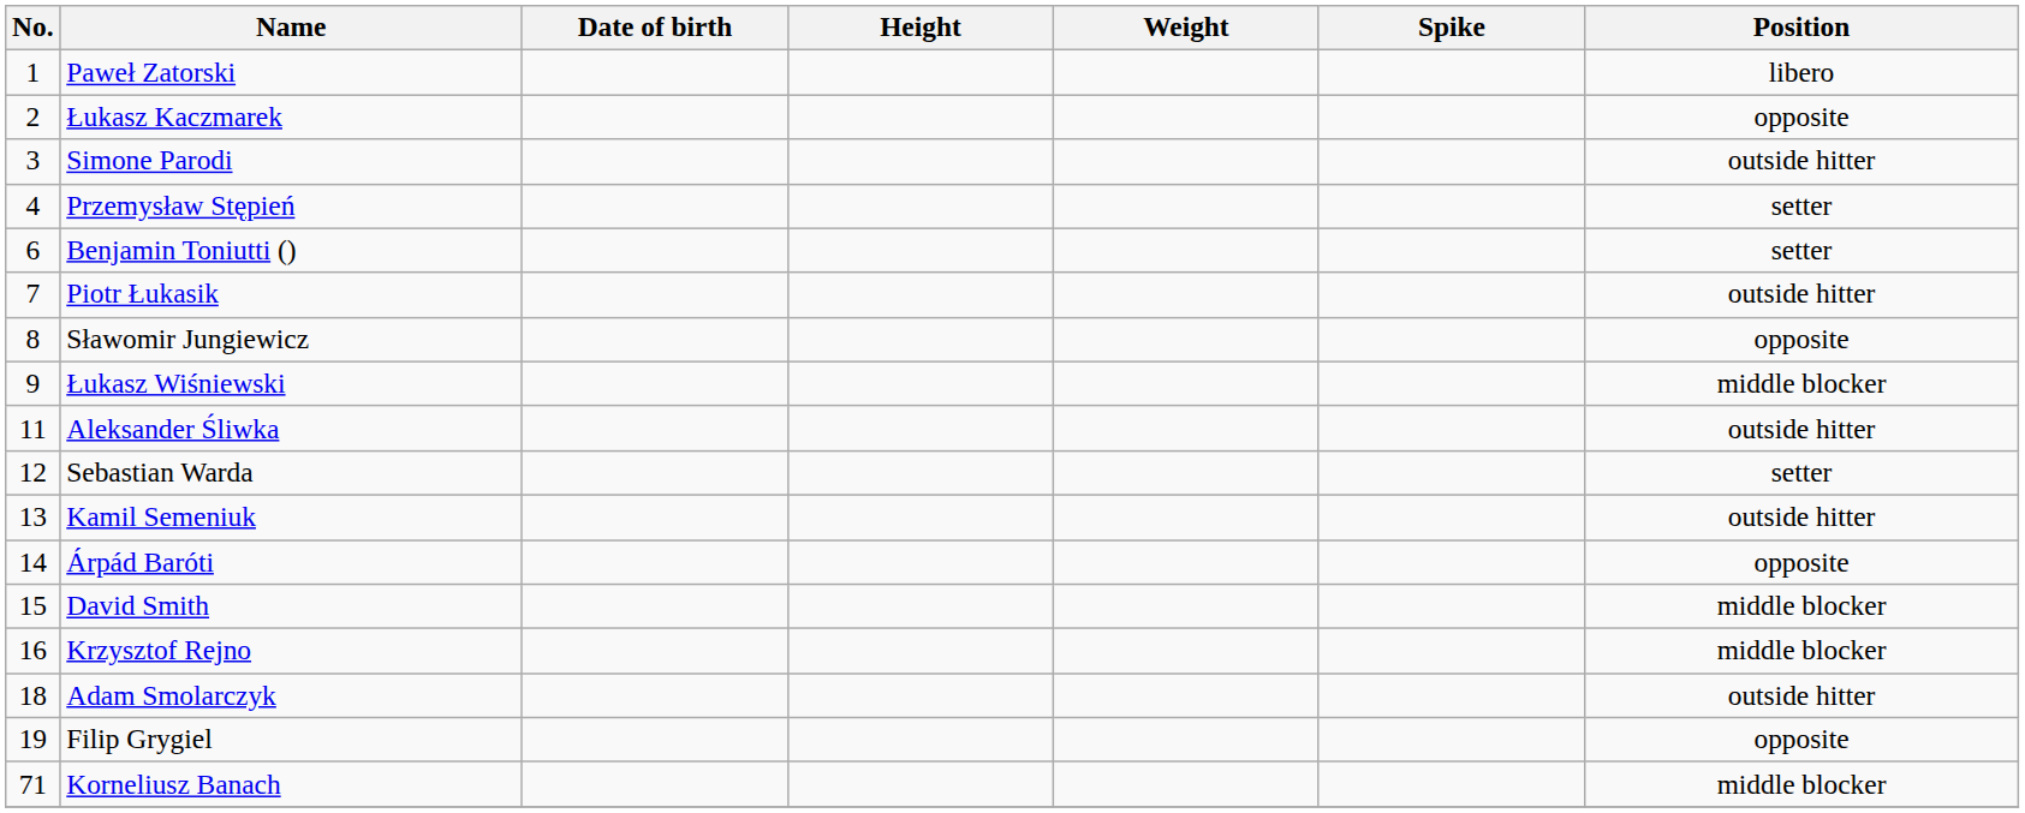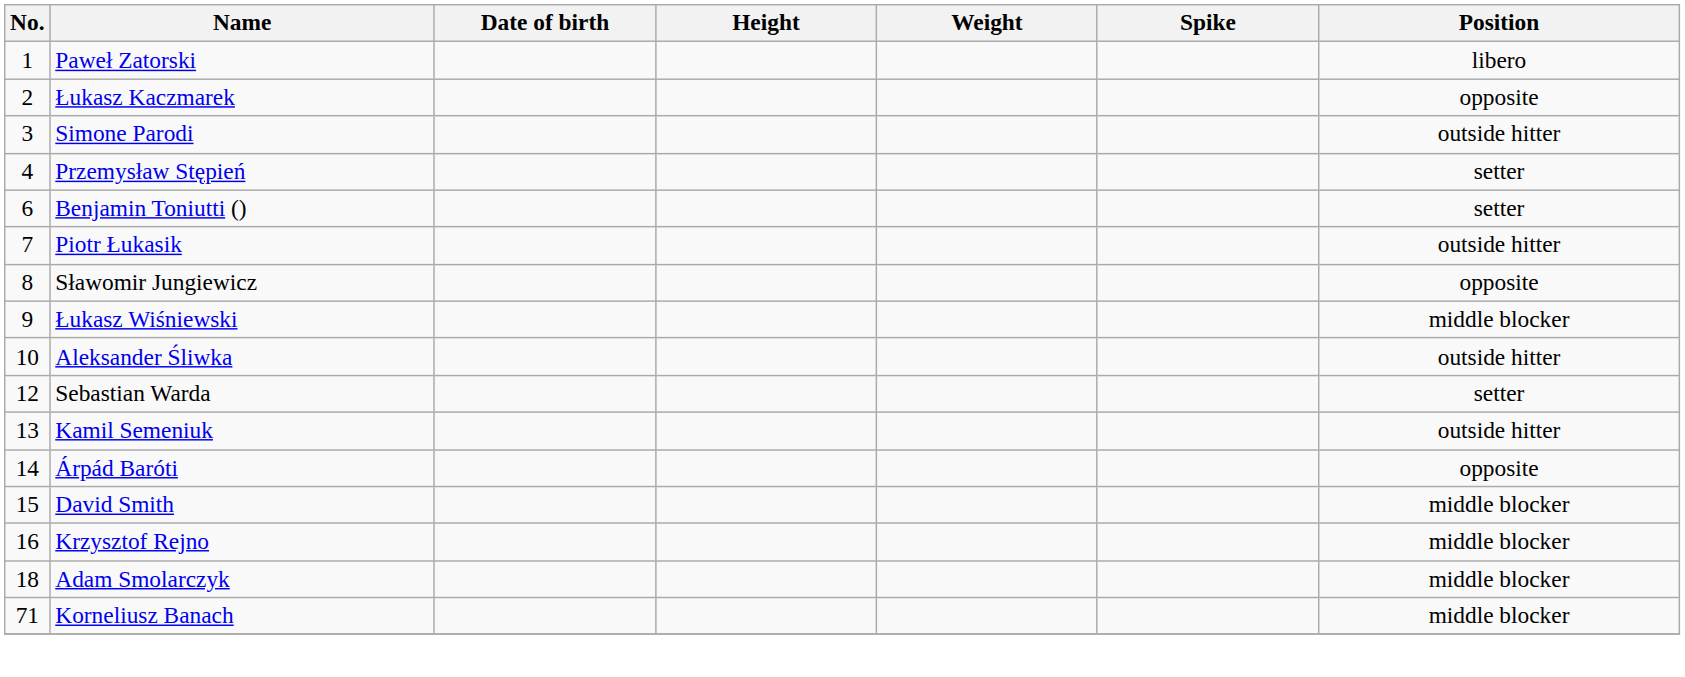 <table class="wikitable sortable" style="font-size:100%; text-align:center;">
 <tr>
 <th>No.</th>
 <th style="width:16em">Name</th>
 <th style="width:9em">Date of birth</th>
 <th style="width:9em">Height</th>
 <th style="width:9em">Weight</th>
 <th style="width:9em">Spike</th>
 <th style="width:15em">Position</th>
 </tr>
 <tr>
 <td>1</td>
 <td align=left> <a href='#'>Paweł Zatorski</a></td>
 <td align=right></td>
 <td></td>
 <td></td>
 <td></td>
 <td>libero</td>
 </tr>
 <tr>
 <td>2</td>
 <td align=left> <a href='#'>Łukasz Kaczmarek</a></td>
 <td align=right></td>
 <td></td>
 <td></td>
 <td></td>
 <td>opposite</td>
 </tr>
 <tr>
 <td>3</td>
 <td align=left> <a href='#'>Simone Parodi</a></td>
 <td align=right></td>
 <td></td>
 <td></td>
 <td></td>
 <td>outside hitter</td>
 </tr>
 <tr>
 <td>4</td>
 <td align=left> <a href='#'>Przemysław Stępień</a></td>
 <td align=right></td>
 <td></td>
 <td></td>
 <td></td>
 <td>setter</td>
 </tr>
 <tr>
 <td>6</td>
 <td align=left> <a href='#'>Benjamin Toniutti</a> ()</td>
 <td align=right></td>
 <td></td>
 <td></td>
 <td></td>
 <td>setter</td>
 </tr>
 <tr>
 <td>7</td>
 <td align=left> <a href='#'>Piotr Łukasik</a></td>
 <td align=right></td>
 <td></td>
 <td></td>
 <td></td>
 <td>outside hitter</td>
 </tr>
 <tr>
 <td>8</td>
 <td align=left> Sławomir Jungiewicz</td>
 <td align="right"></td>
 <td></td>
 <td></td>
 <td></td>
 <td>opposite</td>
 </tr>
 <tr>
 <td>9</td>
 <td align=left> <a href='#'>Łukasz Wiśniewski</a></td>
 <td align=right></td>
 <td></td>
 <td></td>
 <td></td>
 <td>middle blocker</td>
 </tr>
 <tr>
-<td>11</td>
+<td>10</td>
 <td align=left> <a href='#'>Aleksander Śliwka</a></td>
 <td align=right></td>
 <td></td>
 <td></td>
 <td></td>
 <td>outside hitter</td>
 </tr>
 <tr>
 <td>12</td>
 <td align=left> Sebastian Warda</td>
 <td align="right"></td>
 <td></td>
 <td></td>
 <td></td>
 <td>setter</td>
 </tr>
 <tr>
 <td>13</td>
 <td align=left> <a href='#'>Kamil Semeniuk</a></td>
 <td align=right></td>
 <td></td>
 <td></td>
 <td></td>
 <td>outside hitter</td>
 </tr>
 <tr>
 <td>14</td>
 <td align=left> <a href='#'>Árpád Baróti</a></td>
 <td align=right></td>
 <td></td>
 <td></td>
 <td></td>
 <td>opposite</td>
 </tr>
 <tr>
 <td>15</td>
 <td align=left> <a href='#'>David Smith</a></td>
 <td align=right></td>
 <td></td>
 <td></td>
 <td></td>
 <td>middle blocker</td>
 </tr>
 <tr>
 <td>16</td>
 <td align=left> <a href='#'>Krzysztof Rejno</a></td>
 <td align=right></td>
 <td></td>
 <td></td>
 <td></td>
 <td>middle blocker</td>
 </tr>
 <tr>
 <td>18</td>
 <td align=left> <a href='#'>Adam Smolarczyk</a></td>
 <td align=right></td>
 <td></td>
 <td></td>
 <td></td>
-<td>outside hitter</td>
-</tr>
-<tr>
-<td>19</td>
-<td align=left> Filip Grygiel</td>
-<td align="right"></td>
-<td></td>
-<td></td>
-<td></td>
-<td>opposite</td>
+<td>middle blocker</td>
 </tr>
 <tr>
 <td>71</td>
 <td align=left> <a href='#'>Korneliusz Banach</a></td>
 <td align=right></td>
 <td></td>
 <td></td>
 <td></td>
 <td>middle blocker</td>
 </tr>
 <tr>
 </tr>
 </table>
